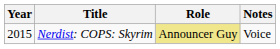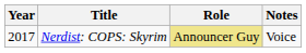 <table class="wikitable sortable">
 <tr>
 <th>Year</th>
 <th>Title</th>
 <th>Role</th>
 <th>Notes</th>
 </tr>
 <tr>
-<td>2015</td>
+<td>2017</td>
 <td><em><a href='#'>Nerdist</a>: COPS: Skyrim</em></td>
 <td style="background: khaki;">Announcer Guy</td>
 <td>Voice</td>
 </tr>
 </table>
